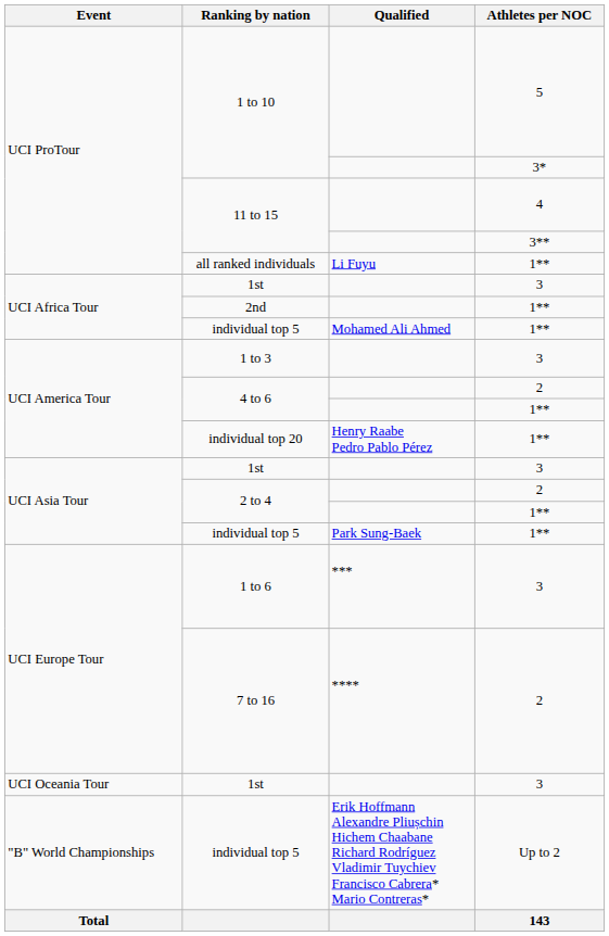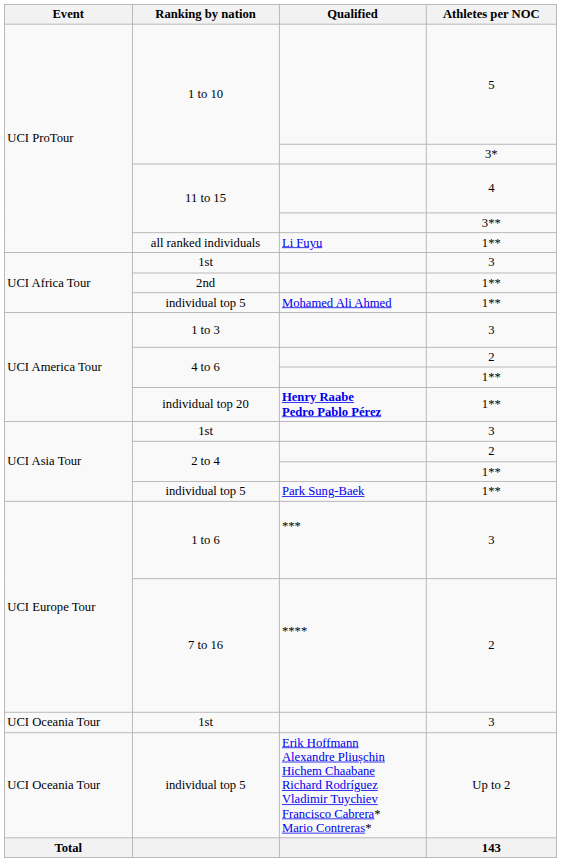 <table class="wikitable" width=700 style="text-align:center">
 <tr>
 <th>Event</th>
 <th>Ranking by nation</th>
 <th>Qualified</th>
 <th>Athletes per NOC</th>
 </tr>
 <tr>
 <td rowspan="5" align="left">UCI ProTour</td>
 <td rowspan="2">1 to 10</td>
 <td align="left"><br><br><br><br><br><br><br><br></td>
 <td>5</td>
 </tr>
 <tr>
 <td align="left"></td>
 <td>3*</td>
 </tr>
 <tr>
 <td rowspan="2">11 to 15</td>
 <td align="left"><br><br><br></td>
 <td>4</td>
 </tr>
 <tr>
 <td align="left"></td>
 <td>3**</td>
 </tr>
 <tr>
 <td>all ranked individuals</td>
 <td align="left"> <a href='#'>Li Fuyu</a></td>
 <td>1**</td>
 </tr>
 <tr>
 <td rowspan="3" align="left">UCI Africa Tour</td>
 <td>1st</td>
 <td align="left"></td>
 <td>3</td>
 </tr>
 <tr>
 <td>2nd</td>
 <td align="left"></td>
 <td>1**</td>
 </tr>
 <tr>
 <td>individual top 5</td>
 <td align="left"> <a href='#'>Mohamed Ali Ahmed</a></td>
 <td>1**</td>
 </tr>
 <tr>
 <td rowspan="4" align="left">UCI America Tour</td>
 <td>1 to 3</td>
 <td align="left"><br><br></td>
 <td>3</td>
 </tr>
 <tr>
 <td rowspan="2">4 to 6</td>
 <td align="left"></td>
 <td>2</td>
 </tr>
 <tr>
 <td align="left"><br></td>
 <td>1**</td>
 </tr>
 <tr>
 <td>individual top 20</td>
-<td align="left"> <a href='#'>Henry Raabe</a> <br> <a href='#'>Pedro Pablo Pérez</a></td>
+<td align="left"><strong> <a href='#'>Henry Raabe</a> <br> <a href='#'>Pedro Pablo Pérez</a></strong></td>
 <td>1**</td>
 </tr>
 <tr>
 <td rowspan="4" align="left">UCI Asia Tour</td>
 <td>1st</td>
 <td align="left"></td>
 <td>3</td>
 </tr>
 <tr>
 <td rowspan="2">2 to 4</td>
 <td align="left"><br></td>
 <td>2</td>
 </tr>
 <tr>
 <td align="left"></td>
 <td>1**</td>
 </tr>
 <tr>
 <td>individual top 5</td>
 <td align="left"> <a href='#'>Park Sung-Baek</a></td>
 <td>1**</td>
 </tr>
 <tr>
 <td rowspan="2" align="left">UCI Europe Tour</td>
 <td>1 to 6</td>
 <td align="left"><br>***<br><br><br><br></td>
 <td>3</td>
 </tr>
 <tr>
 <td>7 to 16</td>
 <td align="left"><br><br><br>****<br><br><br><br><br><br></td>
 <td>2</td>
 </tr>
 <tr>
 <td align="left">UCI Oceania Tour</td>
 <td>1st</td>
 <td align="left"></td>
 <td>3</td>
 </tr>
 <tr>
-<td align="left">"B" World Championships</td>
+<td align="left">UCI Oceania Tour</td>
 <td>individual top 5</td>
 <td align="left"> <a href='#'>Erik Hoffmann</a><br> <a href='#'>Alexandre Pliușchin</a><br> <a href='#'>Hichem Chaabane</a><br> <a href='#'>Richard Rodríguez</a><br> <a href='#'>Vladimir Tuychiev</a><br> <a href='#'>Francisco Cabrera</a>*<br> <a href='#'>Mario Contreras</a>*</td>
 <td>Up to 2</td>
 </tr>
 <tr>
 <th>Total</th>
 <th></th>
 <th></th>
 <th>143</th>
 </tr>
 </table>
